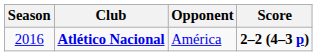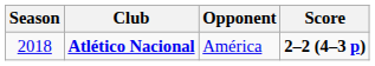 <table class="wikitable sortable">
 <tr>
 <th>Season</th>
 <th>Club</th>
 <th>Opponent</th>
 <th>Score</th>
 </tr>
 <tr>
-<td align=center> <a href='#'>2016</a></td>
+<td align=center> <a href='#'>2018</a></td>
 <td><strong><a href='#'>Atlético Nacional</a></strong></td>
 <td> <a href='#'>América</a></td>
 <td align=center><strong>2–2 (4–3 <a href='#'>p</a>)</strong></td>
 </tr>
 </table>
